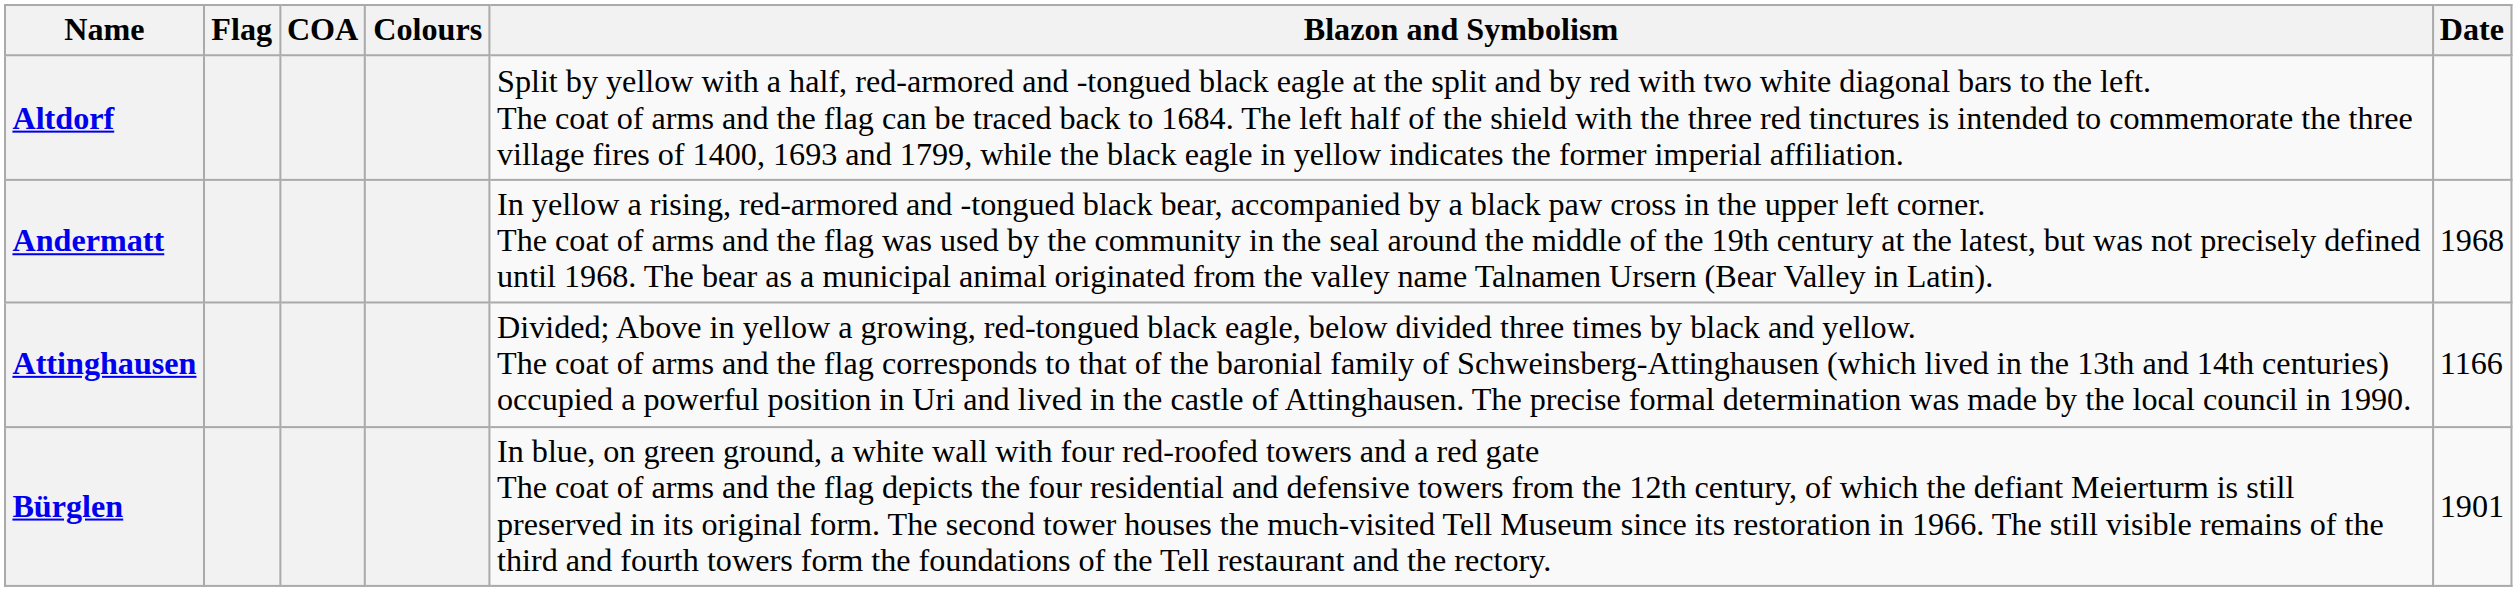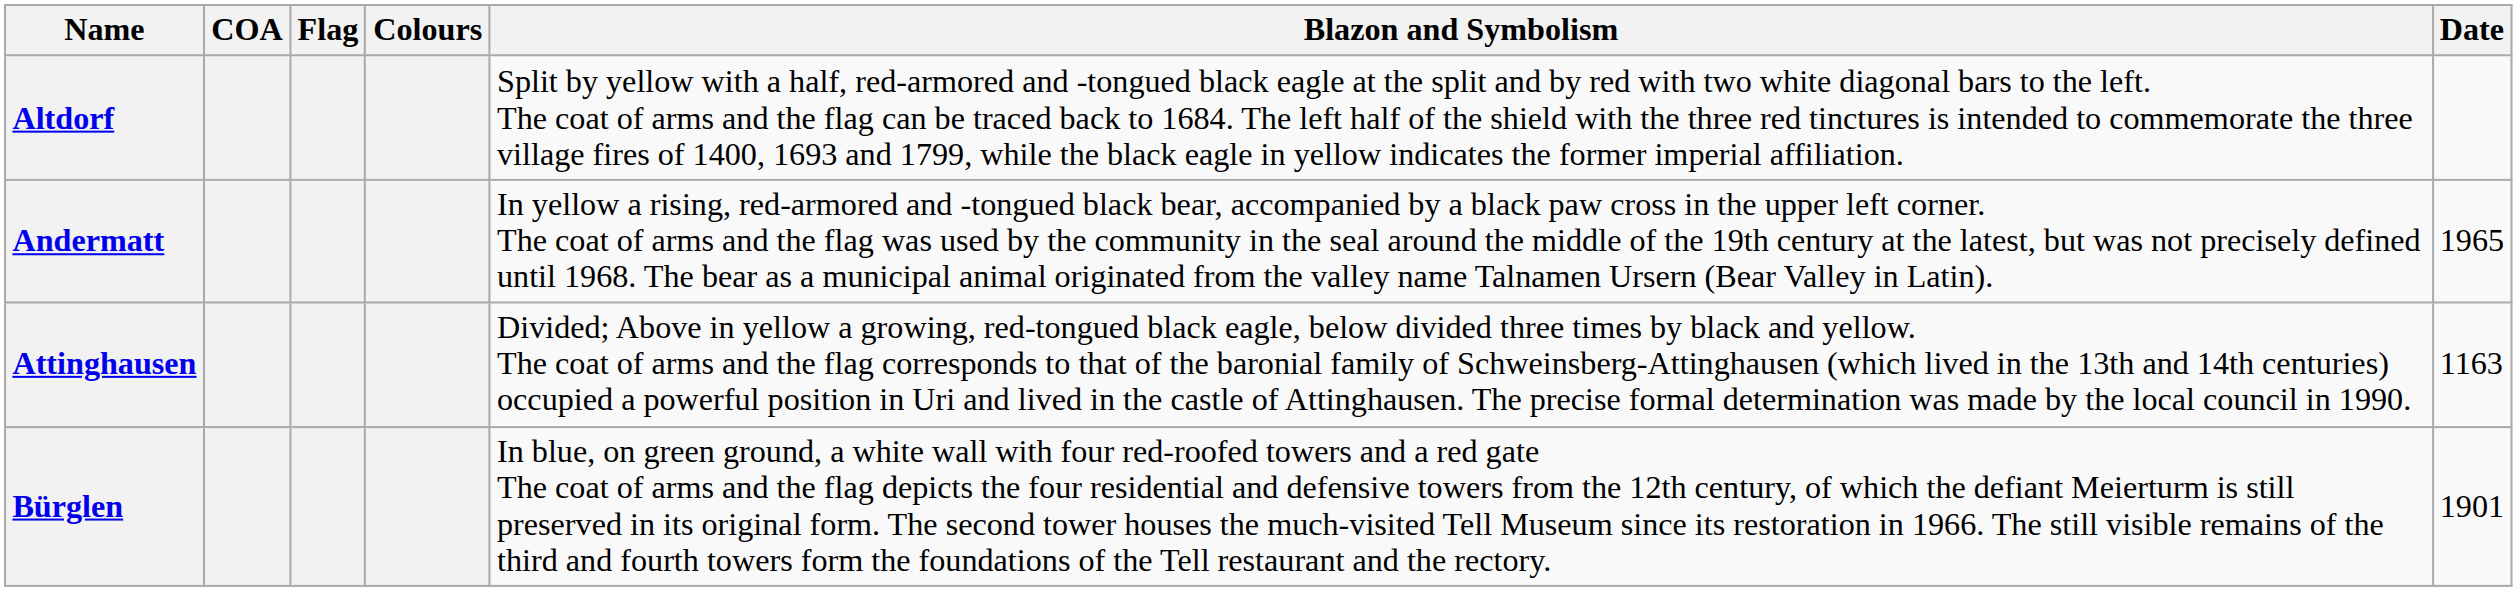 <table class="sortable wikitable">
 <tr>
 <th scope="col">Name</th>
+<th scope="col">COA</th>
 <th scope="col">Flag</th>
-<th scope="col">COA</th>
 <th scope="col">Colours</th>
 <th scope="col">Blazon and Symbolism</th>
 <th scope="col">Date</th>
 </tr>
 <tr>
 <th scope="row" style="text-align: left;"><a href='#'>Altdorf</a></th>
 <th></th>
 <th></th>
 <th></th>
 <td>Split by yellow with a half, red-armored and -tongued black eagle at the split and by red with two white diagonal bars to the left.<br>The coat of arms and the flag can be traced back to 1684. The left half of the shield with the three red tinctures is intended to commemorate the three village fires of 1400, 1693 and 1799, while the black eagle in yellow indicates the former imperial affiliation.</td>
 <td></td>
 </tr>
 <tr>
 <th scope="row" style="text-align: left;"><a href='#'>Andermatt</a></th>
 <th></th>
 <th></th>
 <th></th>
 <td>In yellow a rising, red-armored and -tongued black bear, accompanied by a black paw cross in the upper left corner.<br>The coat of arms and the flag was used by the community in the seal around the middle of the 19th century at the latest, but was not precisely defined until 1968. The bear as a municipal animal originated from the valley name Talnamen Ursern (Bear Valley in Latin).</td>
-<td>1968</td>
+<td>1965</td>
 </tr>
 <tr>
 <th scope="row" style="text-align: left;"><a href='#'>Attinghausen</a></th>
 <th></th>
 <th></th>
 <th></th>
 <td>Divided; Above in yellow a growing, red-tongued black eagle, below divided three times by black and yellow.<br>The coat of arms and the flag corresponds to that of the baronial family of Schweinsberg-Attinghausen (which lived in the 13th and 14th centuries) occupied a powerful position in Uri and lived in the castle of Attinghausen. The precise formal determination was made by the local council in 1990.</td>
-<td>1166</td>
+<td>1163</td>
 </tr>
 <tr>
 <th scope="row" style="text-align: left;"><a href='#'>Bürglen</a></th>
 <th></th>
 <th></th>
 <th></th>
 <td>In blue, on green ground, a white wall with four red-roofed towers and a red gate<br>The coat of arms and the flag depicts the four residential and defensive towers from the 12th century, of which the defiant Meierturm is still preserved in its original form. The second tower houses the much-visited Tell Museum since its restoration in 1966. The still visible remains of the third and fourth towers form the foundations of the Tell restaurant and the rectory.</td>
 <td>1901</td>
 </tr>
 </table>
